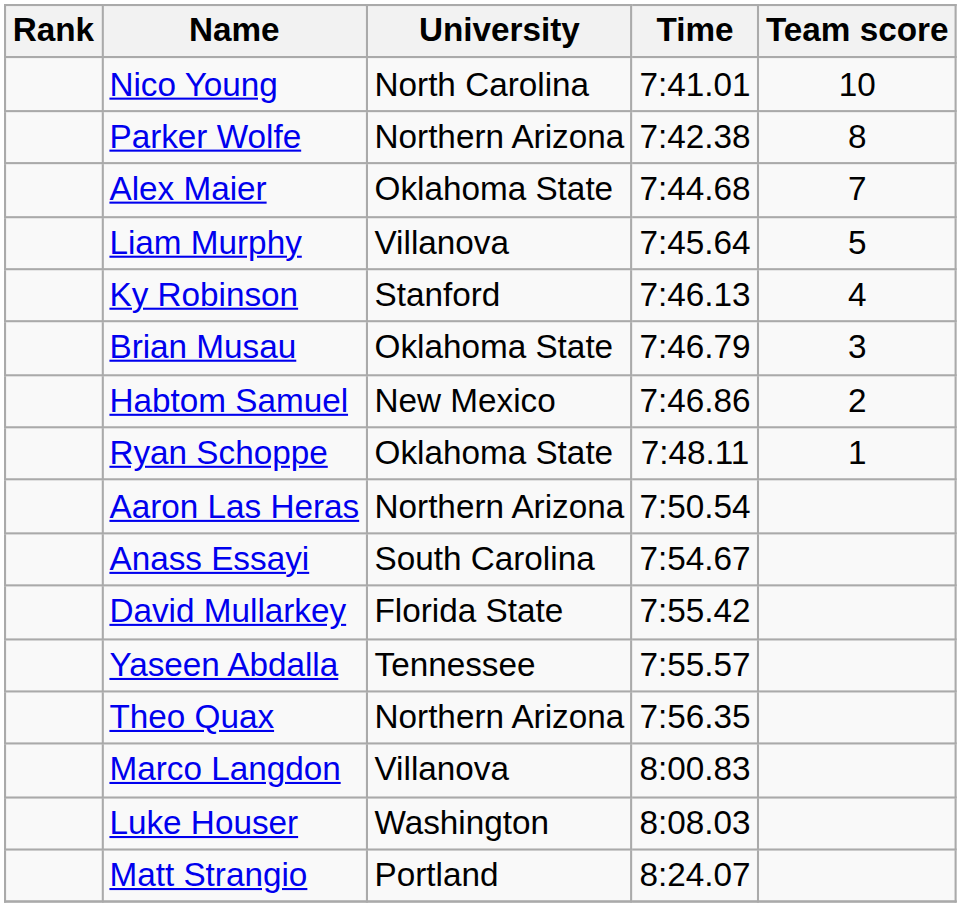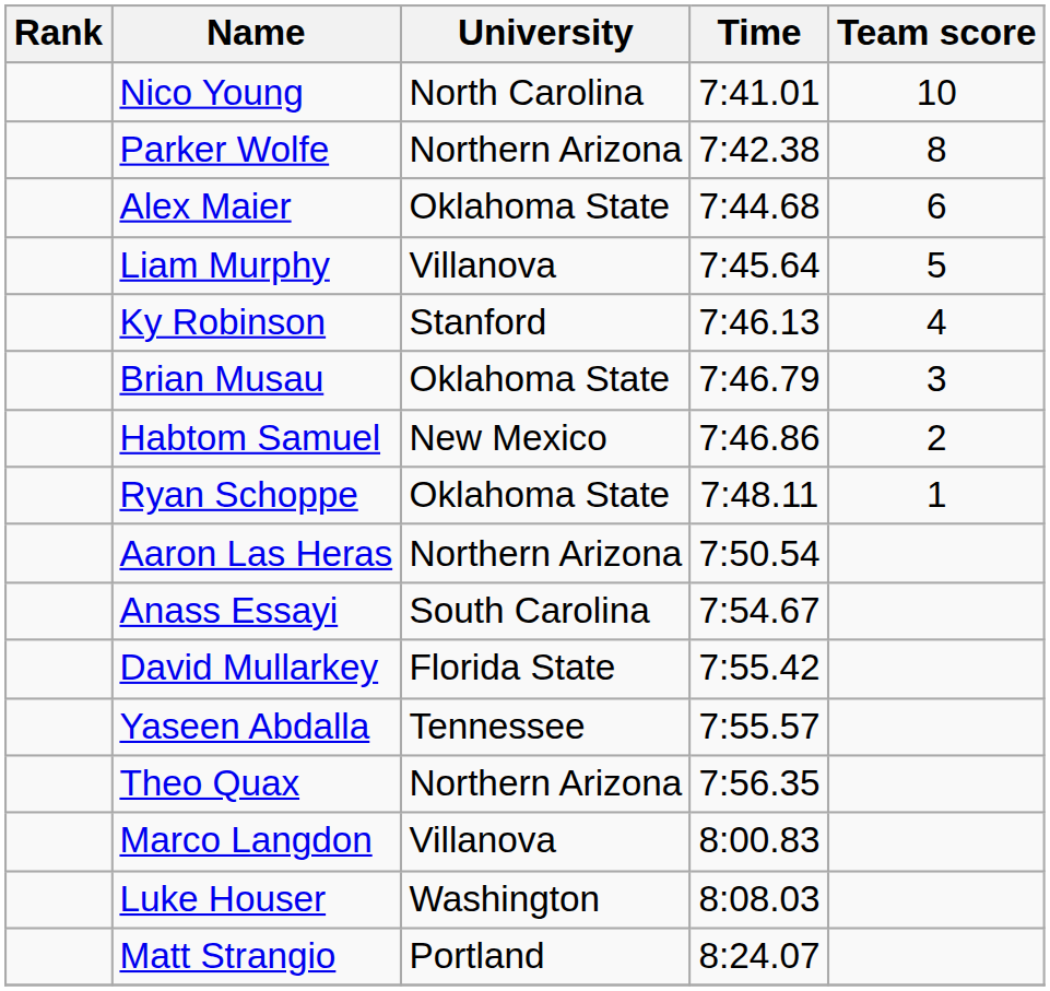 <table class="wikitable sortable plainrowheaders" style="text-align:center">
 <tr>
 <th scope="col">Rank</th>
 <th scope="col">Name</th>
 <th scope="col">University</th>
 <th scope="col">Time</th>
 <th scope="col">Team score</th>
 </tr>
 <tr>
 <td></td>
 <td align=left> <a href='#'>Nico Young</a></td>
 <td align=left>North Carolina</td>
 <td>7:41.01</td>
 <td>10</td>
 </tr>
 <tr>
 <td></td>
 <td align=left> <a href='#'>Parker Wolfe</a></td>
 <td align=left>Northern Arizona</td>
 <td>7:42.38</td>
 <td>8</td>
 </tr>
 <tr>
 <td></td>
 <td align=left> <a href='#'>Alex Maier</a></td>
 <td align=left>Oklahoma State</td>
 <td>7:44.68</td>
-<td>7</td>
+<td>6</td>
 </tr>
 <tr>
 <td></td>
 <td align=left> <a href='#'>Liam Murphy</a></td>
 <td align=left>Villanova</td>
 <td>7:45.64</td>
 <td>5</td>
 </tr>
 <tr>
 <td></td>
 <td align=left> <a href='#'>Ky Robinson</a></td>
 <td align=left>Stanford</td>
 <td>7:46.13</td>
 <td>4</td>
 </tr>
 <tr>
 <td></td>
 <td align=left> <a href='#'>Brian Musau</a></td>
 <td align=left>Oklahoma State</td>
 <td>7:46.79</td>
 <td>3</td>
 </tr>
 <tr>
 <td></td>
 <td align=left> <a href='#'>Habtom Samuel</a></td>
 <td align=left>New Mexico</td>
 <td>7:46.86</td>
 <td>2</td>
 </tr>
 <tr>
 <td></td>
 <td align=left> <a href='#'>Ryan Schoppe</a></td>
 <td align=left>Oklahoma State</td>
 <td>7:48.11</td>
 <td>1</td>
 </tr>
 <tr>
 <td></td>
 <td align=left> <a href='#'>Aaron Las Heras</a></td>
 <td align=left>Northern Arizona</td>
 <td>7:50.54</td>
 <td></td>
 </tr>
 <tr>
 <td></td>
 <td align=left> <a href='#'>Anass Essayi</a></td>
 <td align=left>South Carolina</td>
 <td>7:54.67</td>
 <td></td>
 </tr>
 <tr>
 <td></td>
 <td align=left> <a href='#'>David Mullarkey</a></td>
 <td align=left>Florida State</td>
 <td>7:55.42</td>
 <td></td>
 </tr>
 <tr>
 <td></td>
 <td align=left> <a href='#'>Yaseen Abdalla</a></td>
 <td align=left>Tennessee</td>
 <td>7:55.57</td>
 <td></td>
 </tr>
 <tr>
 <td></td>
 <td align=left> <a href='#'>Theo Quax</a></td>
 <td align=left>Northern Arizona</td>
 <td>7:56.35</td>
 <td></td>
 </tr>
 <tr>
 <td></td>
 <td align=left> <a href='#'>Marco Langdon</a></td>
 <td align=left>Villanova</td>
 <td>8:00.83</td>
 <td></td>
 </tr>
 <tr>
 <td></td>
 <td align=left> <a href='#'>Luke Houser</a></td>
 <td align=left>Washington</td>
 <td>8:08.03</td>
 <td></td>
 </tr>
 <tr>
 <td></td>
 <td align=left> <a href='#'>Matt Strangio</a></td>
 <td align=left>Portland</td>
 <td>8:24.07</td>
 <td></td>
 </tr>
 <tr>
 </tr>
 </table>
